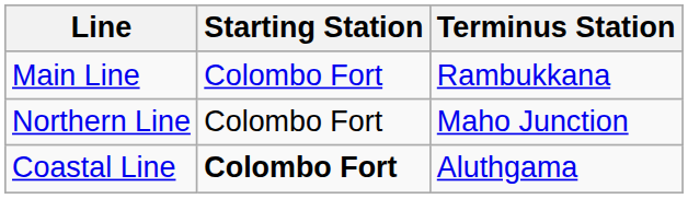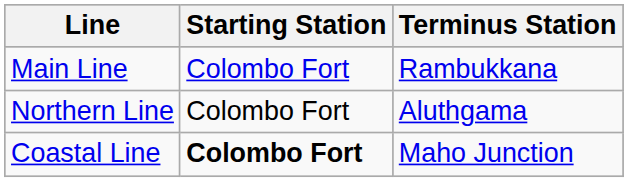 <table class="wikitable">
 <tr>
 <th>Line</th>
 <th>Starting Station</th>
 <th>Terminus Station</th>
 </tr>
 <tr>
 <td><a href='#'>Main Line</a></td>
 <td><a href='#'>Colombo Fort</a></td>
 <td><a href='#'>Rambukkana</a></td>
 </tr>
 <tr>
 <td><a href='#'>Northern Line</a></td>
 <td>Colombo Fort</td>
-<td><a href='#'>Maho Junction</a></td>
+<td><a href='#'>Aluthgama</a></td>
 </tr>
 <tr>
 <td><a href='#'>Coastal Line</a></td>
 <td><strong>Colombo Fort</strong></td>
-<td><a href='#'>Aluthgama</a></td>
+<td><a href='#'>Maho Junction</a></td>
 </tr>
 </table>
